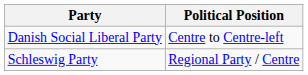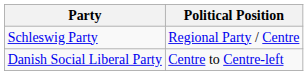 <table class="wikitable mw-collapsible mw-collapsed">
 <tr>
 <th>Party</th>
 <th>Political Position</th>
 </tr>
 <tr>
+<td><a href='#'>Schleswig Party</a></td>
+<td><a href='#'>Regional Party</a> / <a href='#'>Centre</a></td>
+</tr>
+<tr>
 <td><a href='#'>Danish Social Liberal Party</a></td>
 <td><a href='#'>Centre</a> to <a href='#'>Centre-left</a></td>
 </tr>
-<tr>
-<td><a href='#'>Schleswig Party</a></td>
-<td><a href='#'>Regional Party</a> / <a href='#'>Centre</a></td>
-</tr>
 </table>
